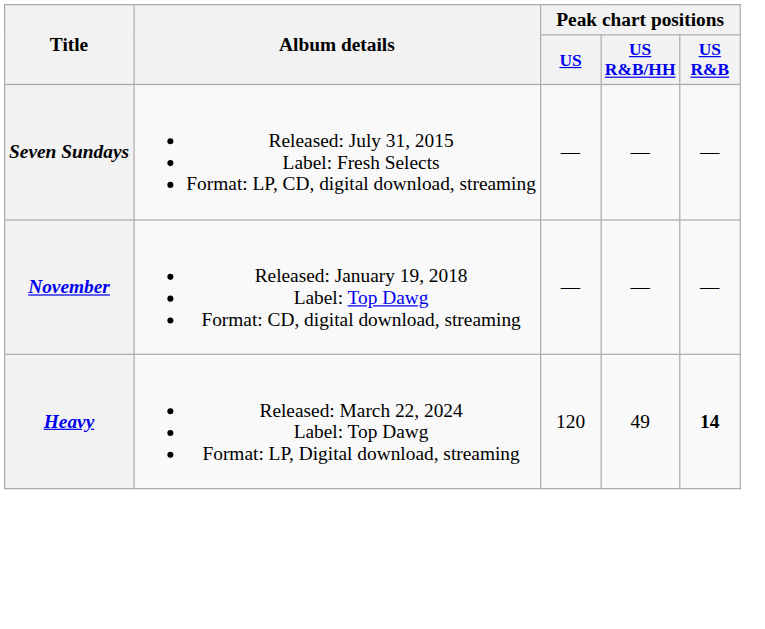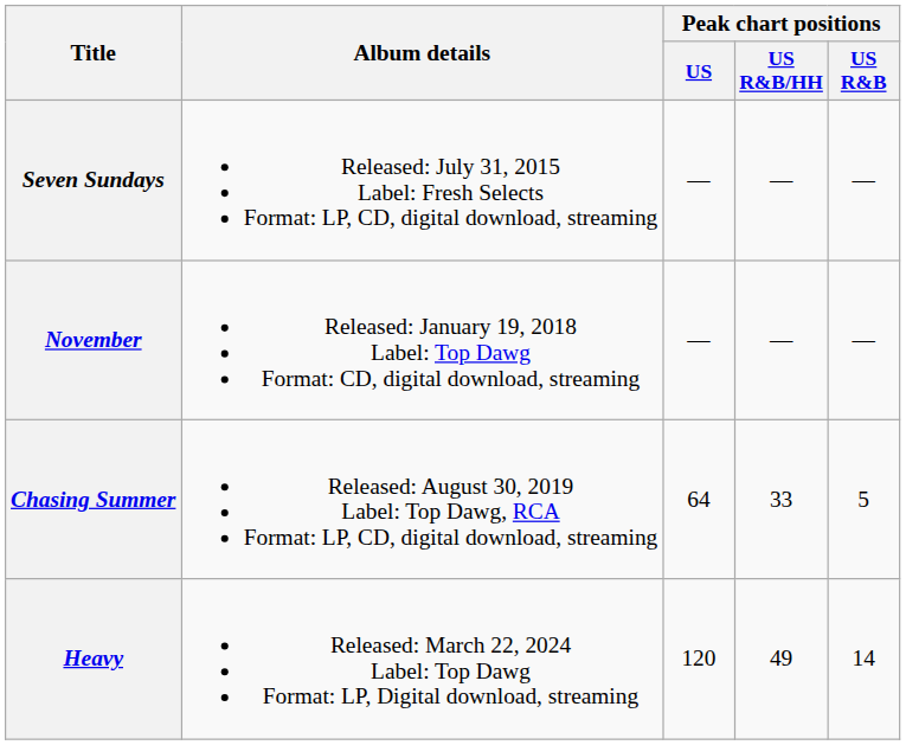 <table class="wikitable plainrowheaders" style="text-align:center;">
 <tr>
 <th scope="col" rowspan="2">Title</th>
 <th scope="col" rowspan="2">Album details</th>
 <th scope="col" colspan="3">Peak chart positions</th>
 </tr>
 <tr>
 <th scope="col" style="width:3em;font-size:90%;"><a href='#'>US</a><br></th>
 <th scope="col" style="width:3em;font-size:90%;"><a href='#'>US<br>R&B/HH</a><br></th>
 <th scope="col" style="width:3em;font-size:90%;"><a href='#'>US<br>R&B</a><br></th>
 </tr>
 <tr>
 <th scope="row"><em>Seven Sundays</em></th>
 <td><br><ul><li>Released: July 31, 2015</li><li>Label: Fresh Selects</li><li>Format: LP, CD, digital download, streaming</li></ul></td>
 <td>—</td>
 <td>—</td>
 <td>—</td>
 </tr>
 <tr>
 <th scope="row"><em><a href='#'>November</a></em></th>
 <td><br><ul><li>Released: January 19, 2018</li><li>Label: <a href='#'>Top Dawg</a></li><li>Format: CD, digital download, streaming</li></ul></td>
 <td>—</td>
 <td>—</td>
 <td>—</td>
 </tr>
 <tr>
+<th scope="row"><em><a href='#'>Chasing Summer</a></em></th>
+<td><br><ul><li>Released: August 30, 2019</li><li>Label: Top Dawg, <a href='#'>RCA</a></li><li>Format: LP, CD, digital download, streaming</li></ul></td>
+<td>64</td>
+<td>33</td>
+<td>5</td>
+</tr>
+<tr>
 <th scope="row"><em><a href='#'>Heavy</a></em></th>
 <td><br><ul><li>Released: March 22, 2024</li><li>Label: Top Dawg</li><li>Format: LP, Digital download, streaming</li></ul></td>
 <td>120</td>
 <td>49</td>
-<td><strong>14</strong></td>
+<td>14</td>
 </tr>
 </table>
